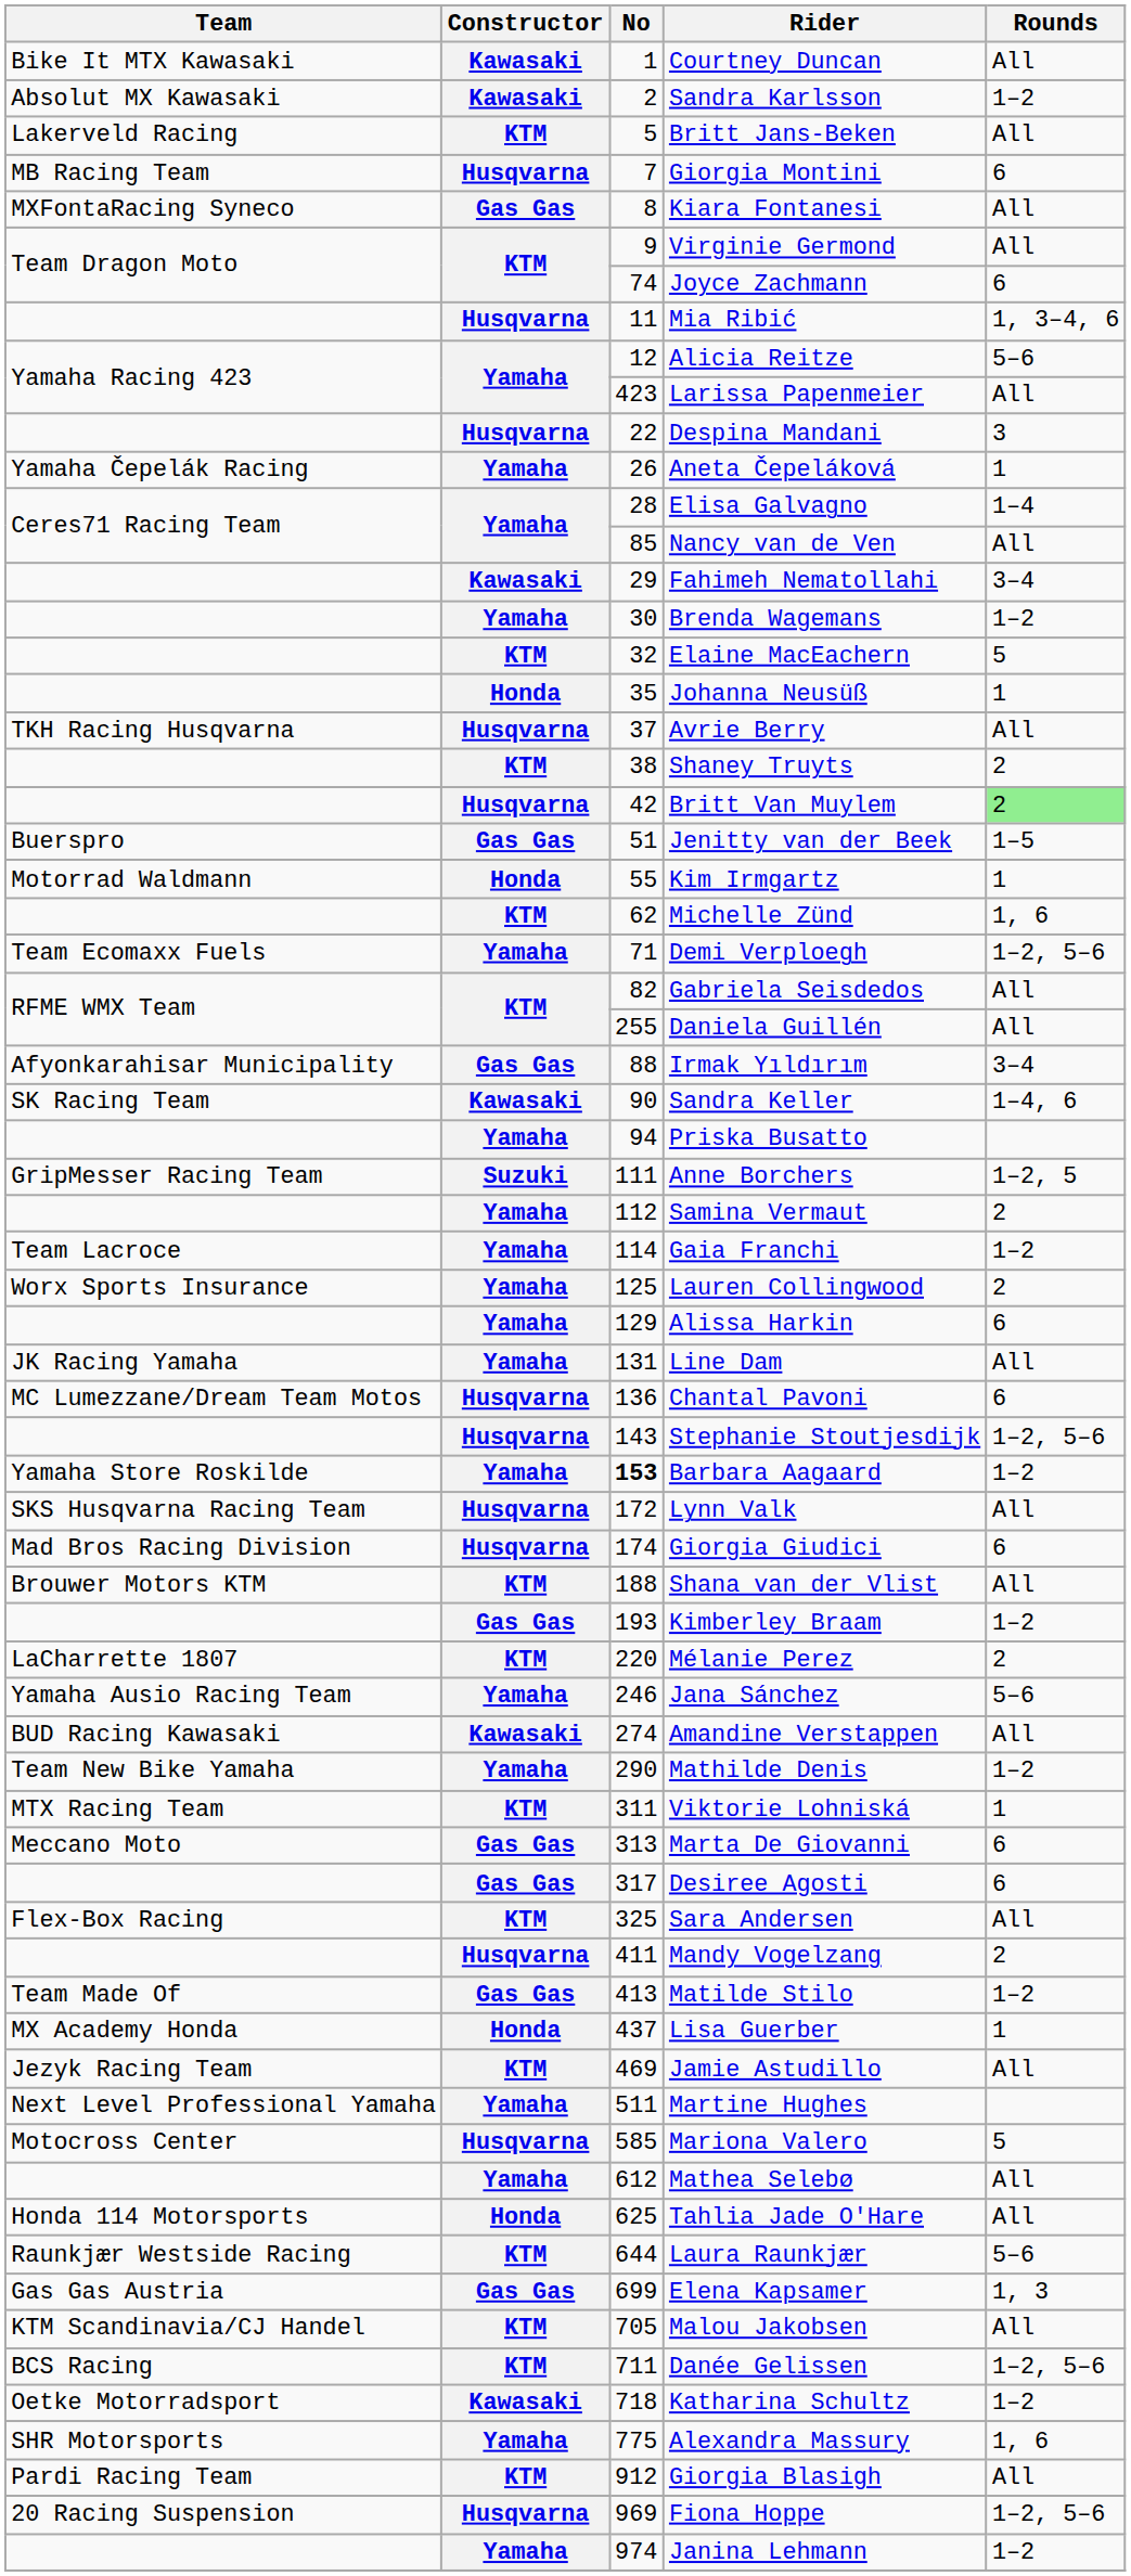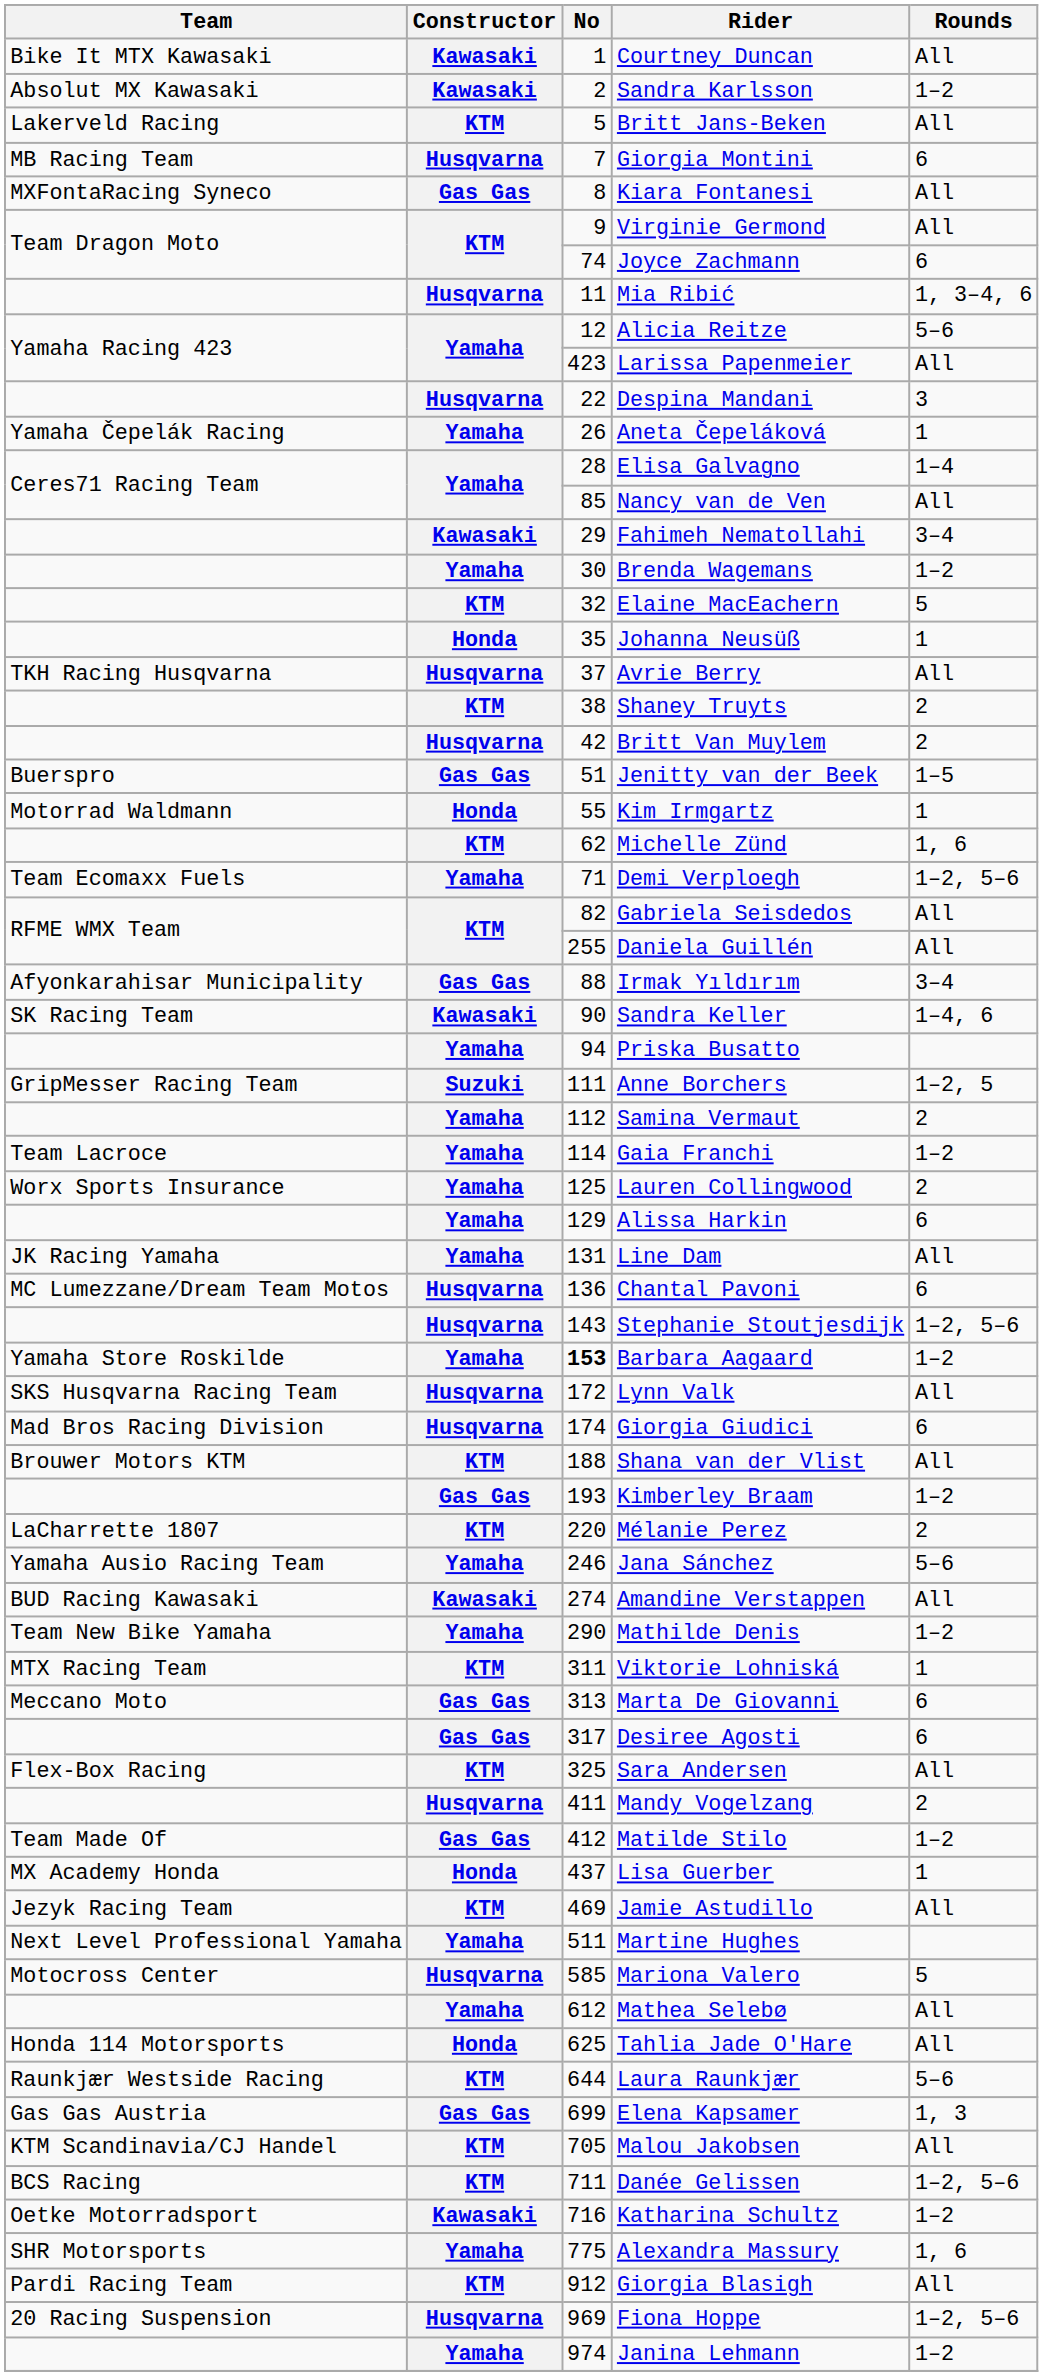 <table class="wikitable" style="font-size: 85%;">
 <tr>
 <th>Team</th>
 <th>Constructor</th>
 <th>No</th>
 <th>Rider</th>
 <th>Rounds</th>
 </tr>
 <tr>
 <td>Bike It MTX Kawasaki</td>
 <th><a href='#'>Kawasaki</a></th>
 <td align="right">1</td>
 <td> <a href='#'>Courtney Duncan</a></td>
 <td>All</td>
 </tr>
 <tr>
 <td>Absolut MX Kawasaki</td>
 <th><a href='#'>Kawasaki</a></th>
 <td align="right">2</td>
 <td> <a href='#'>Sandra Karlsson</a></td>
 <td>1–2</td>
 </tr>
 <tr>
 <td>Lakerveld Racing</td>
 <th><a href='#'>KTM</a></th>
 <td align="right">5</td>
 <td> <a href='#'>Britt Jans-Beken</a></td>
 <td>All</td>
 </tr>
 <tr>
 <td>MB Racing Team</td>
 <th><a href='#'>Husqvarna</a></th>
 <td align="right">7</td>
 <td> <a href='#'>Giorgia Montini</a></td>
 <td>6</td>
 </tr>
 <tr>
 <td>MXFontaRacing Syneco</td>
 <th><a href='#'>Gas Gas</a></th>
 <td align="right">8</td>
 <td> <a href='#'>Kiara Fontanesi</a></td>
 <td>All</td>
 </tr>
 <tr>
 <td rowspan=2>Team Dragon Moto</td>
 <th rowspan=2><a href='#'>KTM</a></th>
 <td align="right">9</td>
 <td> <a href='#'>Virginie Germond</a></td>
 <td>All</td>
 </tr>
 <tr>
 <td align="right">74</td>
 <td> <a href='#'>Joyce Zachmann</a></td>
 <td>6</td>
 </tr>
 <tr>
 <td></td>
 <th><a href='#'>Husqvarna</a></th>
 <td align="right">11</td>
 <td> <a href='#'>Mia Ribić</a></td>
 <td>1, 3–4, 6</td>
 </tr>
 <tr>
 <td rowspan=2>Yamaha Racing 423</td>
 <th rowspan=2><a href='#'>Yamaha</a></th>
 <td align="right">12</td>
 <td> <a href='#'>Alicia Reitze</a></td>
 <td>5–6</td>
 </tr>
 <tr>
 <td align="right">423</td>
 <td> <a href='#'>Larissa Papenmeier</a></td>
 <td>All</td>
 </tr>
 <tr>
 <td></td>
 <th><a href='#'>Husqvarna</a></th>
 <td align="right">22</td>
 <td> <a href='#'>Despina Mandani</a></td>
 <td>3</td>
 </tr>
 <tr>
 <td>Yamaha Čepelák Racing</td>
 <th><a href='#'>Yamaha</a></th>
 <td align="right">26</td>
 <td> <a href='#'>Aneta Čepeláková</a></td>
 <td>1</td>
 </tr>
 <tr>
 <td rowspan=2>Ceres71 Racing Team</td>
 <th rowspan=2><a href='#'>Yamaha</a></th>
 <td align="right">28</td>
 <td> <a href='#'>Elisa Galvagno</a></td>
 <td>1–4</td>
 </tr>
 <tr>
 <td align="right">85</td>
 <td> <a href='#'>Nancy van de Ven</a></td>
 <td>All</td>
 </tr>
 <tr>
 <td></td>
 <th><a href='#'>Kawasaki</a></th>
 <td align="right">29</td>
 <td> <a href='#'>Fahimeh Nematollahi</a></td>
 <td>3–4</td>
 </tr>
 <tr>
 <td></td>
 <th><a href='#'>Yamaha</a></th>
 <td align="right">30</td>
 <td> <a href='#'>Brenda Wagemans</a></td>
 <td>1–2</td>
 </tr>
 <tr>
 <td></td>
 <th><a href='#'>KTM</a></th>
 <td align="right">32</td>
 <td> <a href='#'>Elaine MacEachern</a></td>
 <td>5</td>
 </tr>
 <tr>
 <td></td>
 <th><a href='#'>Honda</a></th>
 <td align="right">35</td>
 <td> <a href='#'>Johanna Neusüß</a></td>
 <td>1</td>
 </tr>
 <tr>
 <td>TKH Racing Husqvarna</td>
 <th><a href='#'>Husqvarna</a></th>
 <td align="right">37</td>
 <td> <a href='#'>Avrie Berry</a></td>
 <td>All</td>
 </tr>
 <tr>
 <td></td>
 <th><a href='#'>KTM</a></th>
 <td align="right">38</td>
 <td> <a href='#'>Shaney Truyts</a></td>
 <td>2</td>
 </tr>
 <tr>
 <td></td>
 <th><a href='#'>Husqvarna</a></th>
 <td align="right">42</td>
 <td> <a href='#'>Britt Van Muylem</a></td>
-<td style="background: lightgreen;">2</td>
+<td>2</td>
 </tr>
 <tr>
 <td>Buerspro</td>
 <th><a href='#'>Gas Gas</a></th>
 <td align="right">51</td>
 <td> <a href='#'>Jenitty van der Beek</a></td>
 <td>1–5</td>
 </tr>
 <tr>
 <td>Motorrad Waldmann</td>
 <th><a href='#'>Honda</a></th>
 <td align="right">55</td>
 <td> <a href='#'>Kim Irmgartz</a></td>
 <td>1</td>
 </tr>
 <tr>
 <td></td>
 <th><a href='#'>KTM</a></th>
 <td align="right">62</td>
 <td> <a href='#'>Michelle Zünd</a></td>
 <td>1, 6</td>
 </tr>
 <tr>
 <td>Team Ecomaxx Fuels</td>
 <th><a href='#'>Yamaha</a></th>
 <td align="right">71</td>
 <td> <a href='#'>Demi Verploegh</a></td>
 <td>1–2, 5–6</td>
 </tr>
 <tr>
 <td rowspan=2>RFME WMX Team</td>
 <th rowspan=2><a href='#'>KTM</a></th>
 <td align="right">82</td>
 <td> <a href='#'>Gabriela Seisdedos</a></td>
 <td>All</td>
 </tr>
 <tr>
 <td align="right">255</td>
 <td> <a href='#'>Daniela Guillén</a></td>
 <td>All</td>
 </tr>
 <tr>
 <td>Afyonkarahisar Municipality</td>
 <th><a href='#'>Gas Gas</a></th>
 <td align="right">88</td>
 <td> <a href='#'>Irmak Yıldırım</a></td>
 <td>3–4</td>
 </tr>
 <tr>
 <td>SK Racing Team</td>
 <th><a href='#'>Kawasaki</a></th>
 <td align="right">90</td>
 <td> <a href='#'>Sandra Keller</a></td>
 <td>1–4, 6</td>
 </tr>
 <tr>
 <td></td>
 <th><a href='#'>Yamaha</a></th>
 <td align="right">94</td>
 <td> <a href='#'>Priska Busatto</a></td>
 <td></td>
 </tr>
 <tr>
 <td>GripMesser Racing Team</td>
 <th><a href='#'>Suzuki</a></th>
 <td align="right">111</td>
 <td> <a href='#'>Anne Borchers</a></td>
 <td>1–2, 5</td>
 </tr>
 <tr>
 <td></td>
 <th><a href='#'>Yamaha</a></th>
 <td align="right">112</td>
 <td> <a href='#'>Samina Vermaut</a></td>
 <td>2</td>
 </tr>
 <tr>
 <td>Team Lacroce</td>
 <th><a href='#'>Yamaha</a></th>
 <td align="right">114</td>
 <td> <a href='#'>Gaia Franchi</a></td>
 <td>1–2</td>
 </tr>
 <tr>
 <td>Worx Sports Insurance</td>
 <th><a href='#'>Yamaha</a></th>
 <td align="right">125</td>
 <td> <a href='#'>Lauren Collingwood</a></td>
 <td>2</td>
 </tr>
 <tr>
 <td></td>
 <th><a href='#'>Yamaha</a></th>
 <td align="right">129</td>
 <td> <a href='#'>Alissa Harkin</a></td>
 <td>6</td>
 </tr>
 <tr>
 <td>JK Racing Yamaha</td>
 <th><a href='#'>Yamaha</a></th>
 <td align="right">131</td>
 <td> <a href='#'>Line Dam</a></td>
 <td>All</td>
 </tr>
 <tr>
 <td>MC Lumezzane/Dream Team Motos</td>
 <th><a href='#'>Husqvarna</a></th>
 <td align="right">136</td>
 <td> <a href='#'>Chantal Pavoni</a></td>
 <td>6</td>
 </tr>
 <tr>
 <td></td>
 <th><a href='#'>Husqvarna</a></th>
 <td align="right">143</td>
 <td> <a href='#'>Stephanie Stoutjesdijk</a></td>
 <td>1–2, 5–6</td>
 </tr>
 <tr>
 <td>Yamaha Store Roskilde</td>
 <th><a href='#'>Yamaha</a></th>
 <td align="right"><strong>153</strong></td>
 <td> <a href='#'>Barbara Aagaard</a></td>
 <td>1–2</td>
 </tr>
 <tr>
 <td>SKS Husqvarna Racing Team</td>
 <th><a href='#'>Husqvarna</a></th>
 <td align="right">172</td>
 <td> <a href='#'>Lynn Valk</a></td>
 <td>All</td>
 </tr>
 <tr>
 <td>Mad Bros Racing Division</td>
 <th><a href='#'>Husqvarna</a></th>
 <td align="right">174</td>
 <td> <a href='#'>Giorgia Giudici</a></td>
 <td>6</td>
 </tr>
 <tr>
 <td>Brouwer Motors KTM</td>
 <th><a href='#'>KTM</a></th>
 <td align="right">188</td>
 <td> <a href='#'>Shana van der Vlist</a></td>
 <td>All</td>
 </tr>
 <tr>
 <td></td>
 <th><a href='#'>Gas Gas</a></th>
 <td align="right">193</td>
 <td> <a href='#'>Kimberley Braam</a></td>
 <td>1–2</td>
 </tr>
 <tr>
 <td>LaCharrette 1807</td>
 <th><a href='#'>KTM</a></th>
 <td align="right">220</td>
 <td> <a href='#'>Mélanie Perez</a></td>
 <td>2</td>
 </tr>
 <tr>
 <td>Yamaha Ausio Racing Team</td>
 <th><a href='#'>Yamaha</a></th>
 <td align="right">246</td>
 <td> <a href='#'>Jana Sánchez</a></td>
 <td>5–6</td>
 </tr>
 <tr>
 <td>BUD Racing Kawasaki</td>
 <th><a href='#'>Kawasaki</a></th>
 <td align="right">274</td>
 <td> <a href='#'>Amandine Verstappen</a></td>
 <td>All</td>
 </tr>
 <tr>
 <td>Team New Bike Yamaha</td>
 <th><a href='#'>Yamaha</a></th>
 <td align="right">290</td>
 <td> <a href='#'>Mathilde Denis</a></td>
 <td>1–2</td>
 </tr>
 <tr>
 <td>MTX Racing Team</td>
 <th><a href='#'>KTM</a></th>
 <td align="right">311</td>
 <td> <a href='#'>Viktorie Lohniská</a></td>
 <td>1</td>
 </tr>
 <tr>
 <td>Meccano Moto</td>
 <th><a href='#'>Gas Gas</a></th>
 <td align="right">313</td>
 <td> <a href='#'>Marta De Giovanni</a></td>
 <td>6</td>
 </tr>
 <tr>
 <td></td>
 <th><a href='#'>Gas Gas</a></th>
 <td align="right">317</td>
 <td> <a href='#'>Desiree Agosti</a></td>
 <td>6</td>
 </tr>
 <tr>
 <td>Flex-Box Racing</td>
 <th><a href='#'>KTM</a></th>
 <td align="right">325</td>
 <td> <a href='#'>Sara Andersen</a></td>
 <td>All</td>
 </tr>
 <tr>
 <td></td>
 <th><a href='#'>Husqvarna</a></th>
 <td align="right">411</td>
 <td> <a href='#'>Mandy Vogelzang</a></td>
 <td>2</td>
 </tr>
 <tr>
 <td>Team Made Of</td>
 <th><a href='#'>Gas Gas</a></th>
-<td align="right">413</td>
+<td align="right">412</td>
 <td> <a href='#'>Matilde Stilo</a></td>
 <td>1–2</td>
 </tr>
 <tr>
 <td>MX Academy Honda</td>
 <th><a href='#'>Honda</a></th>
 <td align="right">437</td>
 <td> <a href='#'>Lisa Guerber</a></td>
 <td>1</td>
 </tr>
 <tr>
 <td>Jezyk Racing Team</td>
 <th><a href='#'>KTM</a></th>
 <td align="right">469</td>
 <td> <a href='#'>Jamie Astudillo</a></td>
 <td>All</td>
 </tr>
 <tr>
 <td>Next Level Professional Yamaha</td>
 <th><a href='#'>Yamaha</a></th>
 <td align="right">511</td>
 <td> <a href='#'>Martine Hughes</a></td>
 <td></td>
 </tr>
 <tr>
 <td>Motocross Center</td>
 <th><a href='#'>Husqvarna</a></th>
 <td align="right">585</td>
 <td> <a href='#'>Mariona Valero</a></td>
 <td>5</td>
 </tr>
 <tr>
 <td></td>
 <th><a href='#'>Yamaha</a></th>
 <td align="right">612</td>
 <td> <a href='#'>Mathea Selebø</a></td>
 <td>All</td>
 </tr>
 <tr>
 <td>Honda 114 Motorsports</td>
 <th><a href='#'>Honda</a></th>
 <td align="right">625</td>
 <td> <a href='#'>Tahlia Jade O'Hare</a></td>
 <td>All</td>
 </tr>
 <tr>
 <td>Raunkjær Westside Racing</td>
 <th><a href='#'>KTM</a></th>
 <td align="right">644</td>
 <td> <a href='#'>Laura Raunkjær</a></td>
 <td>5–6</td>
 </tr>
 <tr>
 <td>Gas Gas Austria</td>
 <th><a href='#'>Gas Gas</a></th>
 <td align="right">699</td>
 <td> <a href='#'>Elena Kapsamer</a></td>
 <td>1, 3</td>
 </tr>
 <tr>
 <td>KTM Scandinavia/CJ Handel</td>
 <th><a href='#'>KTM</a></th>
 <td align="right">705</td>
 <td> <a href='#'>Malou Jakobsen</a></td>
 <td>All</td>
 </tr>
 <tr>
 <td>BCS Racing</td>
 <th><a href='#'>KTM</a></th>
 <td align="right">711</td>
 <td> <a href='#'>Danée Gelissen</a></td>
 <td>1–2, 5–6</td>
 </tr>
 <tr>
 <td>Oetke Motorradsport</td>
 <th><a href='#'>Kawasaki</a></th>
-<td align="right">718</td>
+<td align="right">716</td>
 <td> <a href='#'>Katharina Schultz</a></td>
 <td>1–2</td>
 </tr>
 <tr>
 <td>SHR Motorsports</td>
 <th><a href='#'>Yamaha</a></th>
 <td align="right">775</td>
 <td> <a href='#'>Alexandra Massury</a></td>
 <td>1, 6</td>
 </tr>
 <tr>
 <td>Pardi Racing Team</td>
 <th><a href='#'>KTM</a></th>
 <td align="right">912</td>
 <td> <a href='#'>Giorgia Blasigh</a></td>
 <td>All</td>
 </tr>
 <tr>
 <td>20 Racing Suspension</td>
 <th><a href='#'>Husqvarna</a></th>
 <td align="right">969</td>
 <td> <a href='#'>Fiona Hoppe</a></td>
 <td>1–2, 5–6</td>
 </tr>
 <tr>
 <td></td>
 <th><a href='#'>Yamaha</a></th>
 <td align="right">974</td>
 <td> <a href='#'>Janina Lehmann</a></td>
 <td>1–2</td>
 </tr>
 <tr>
 </tr>
 </table>
